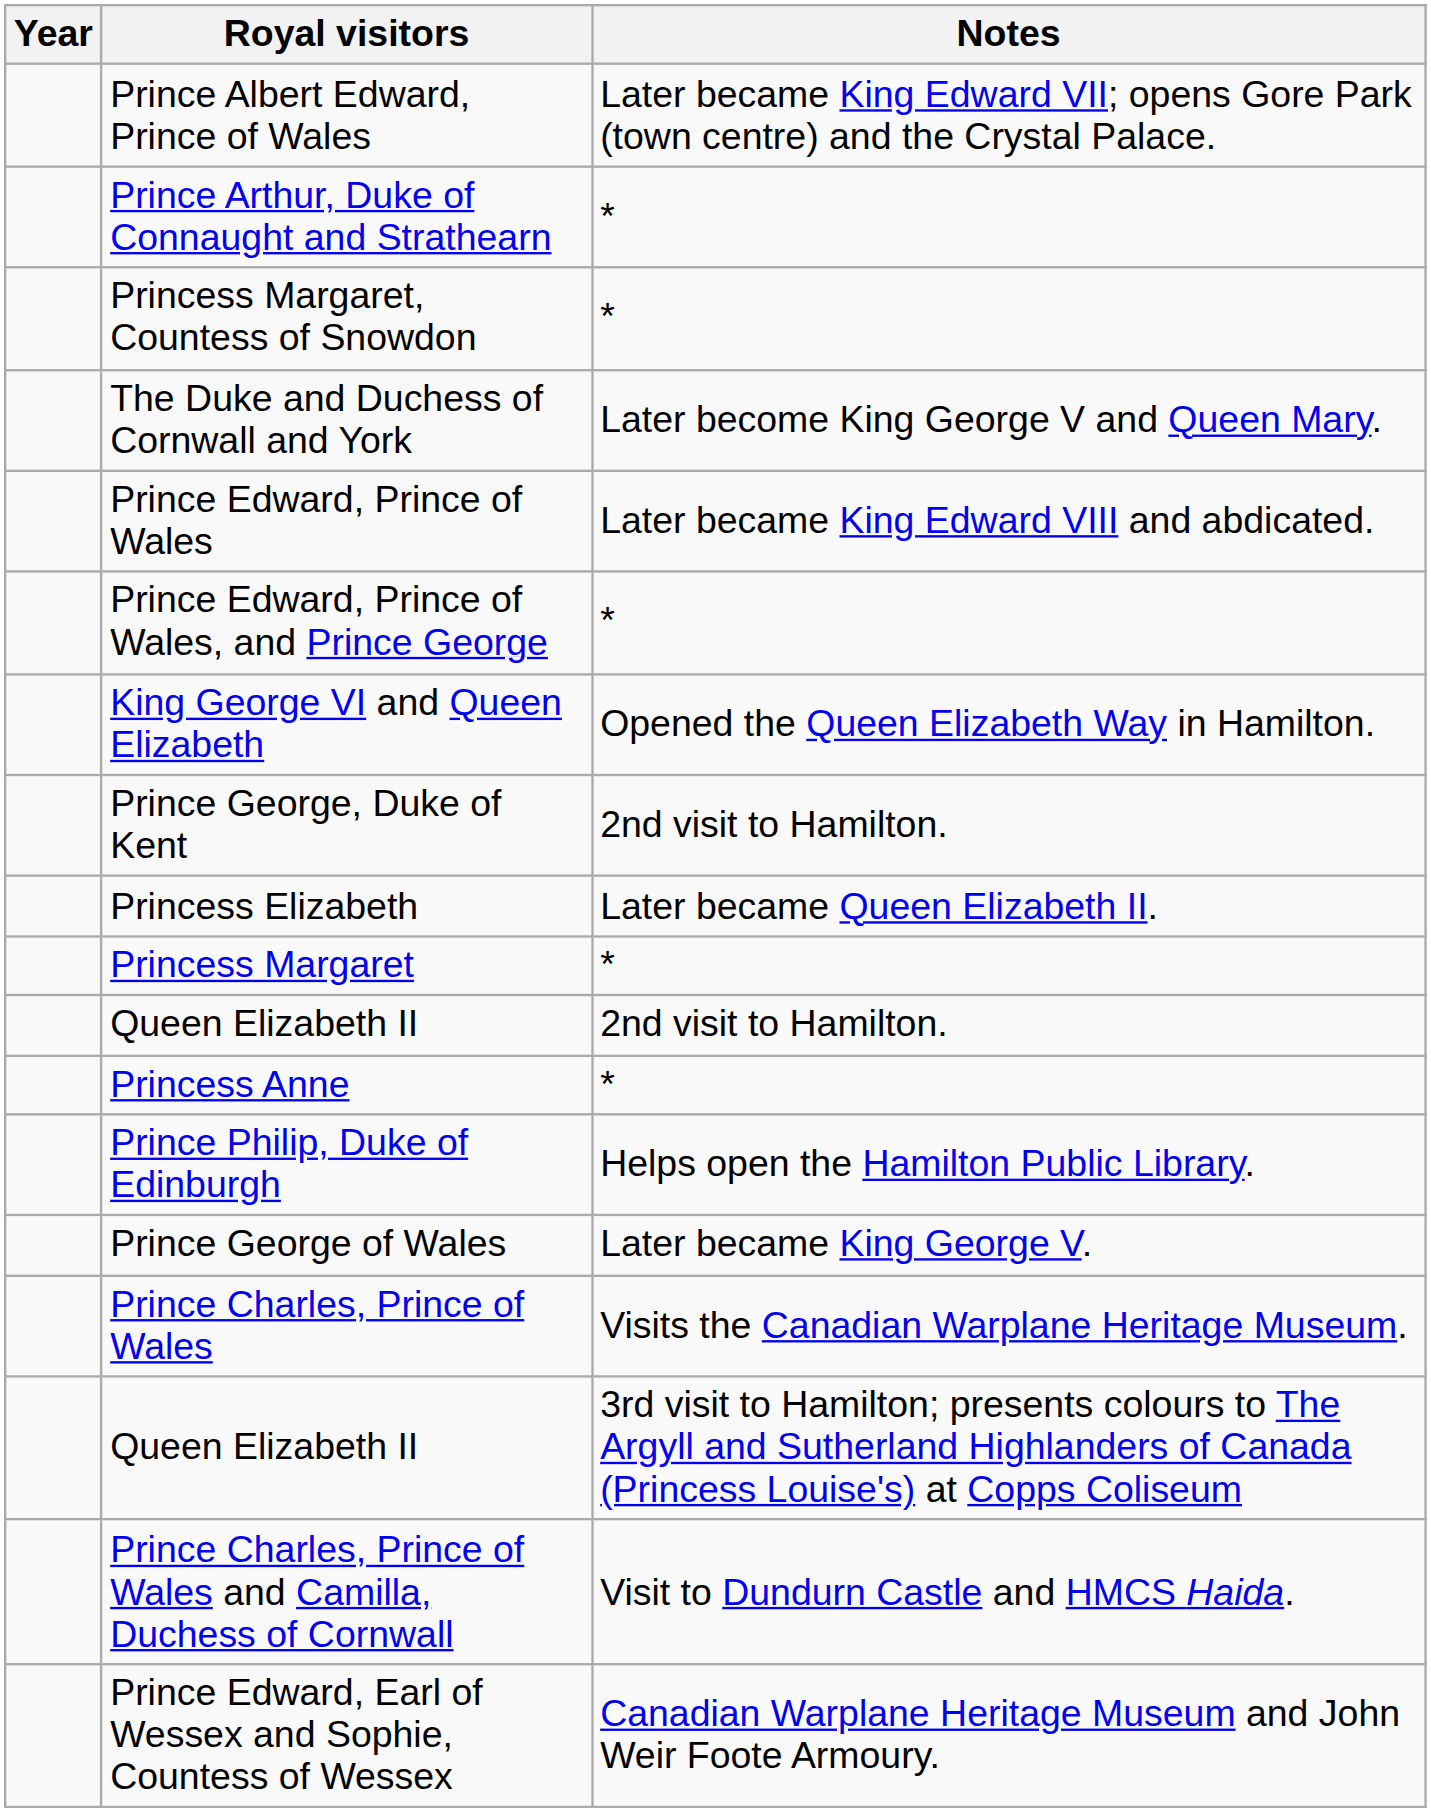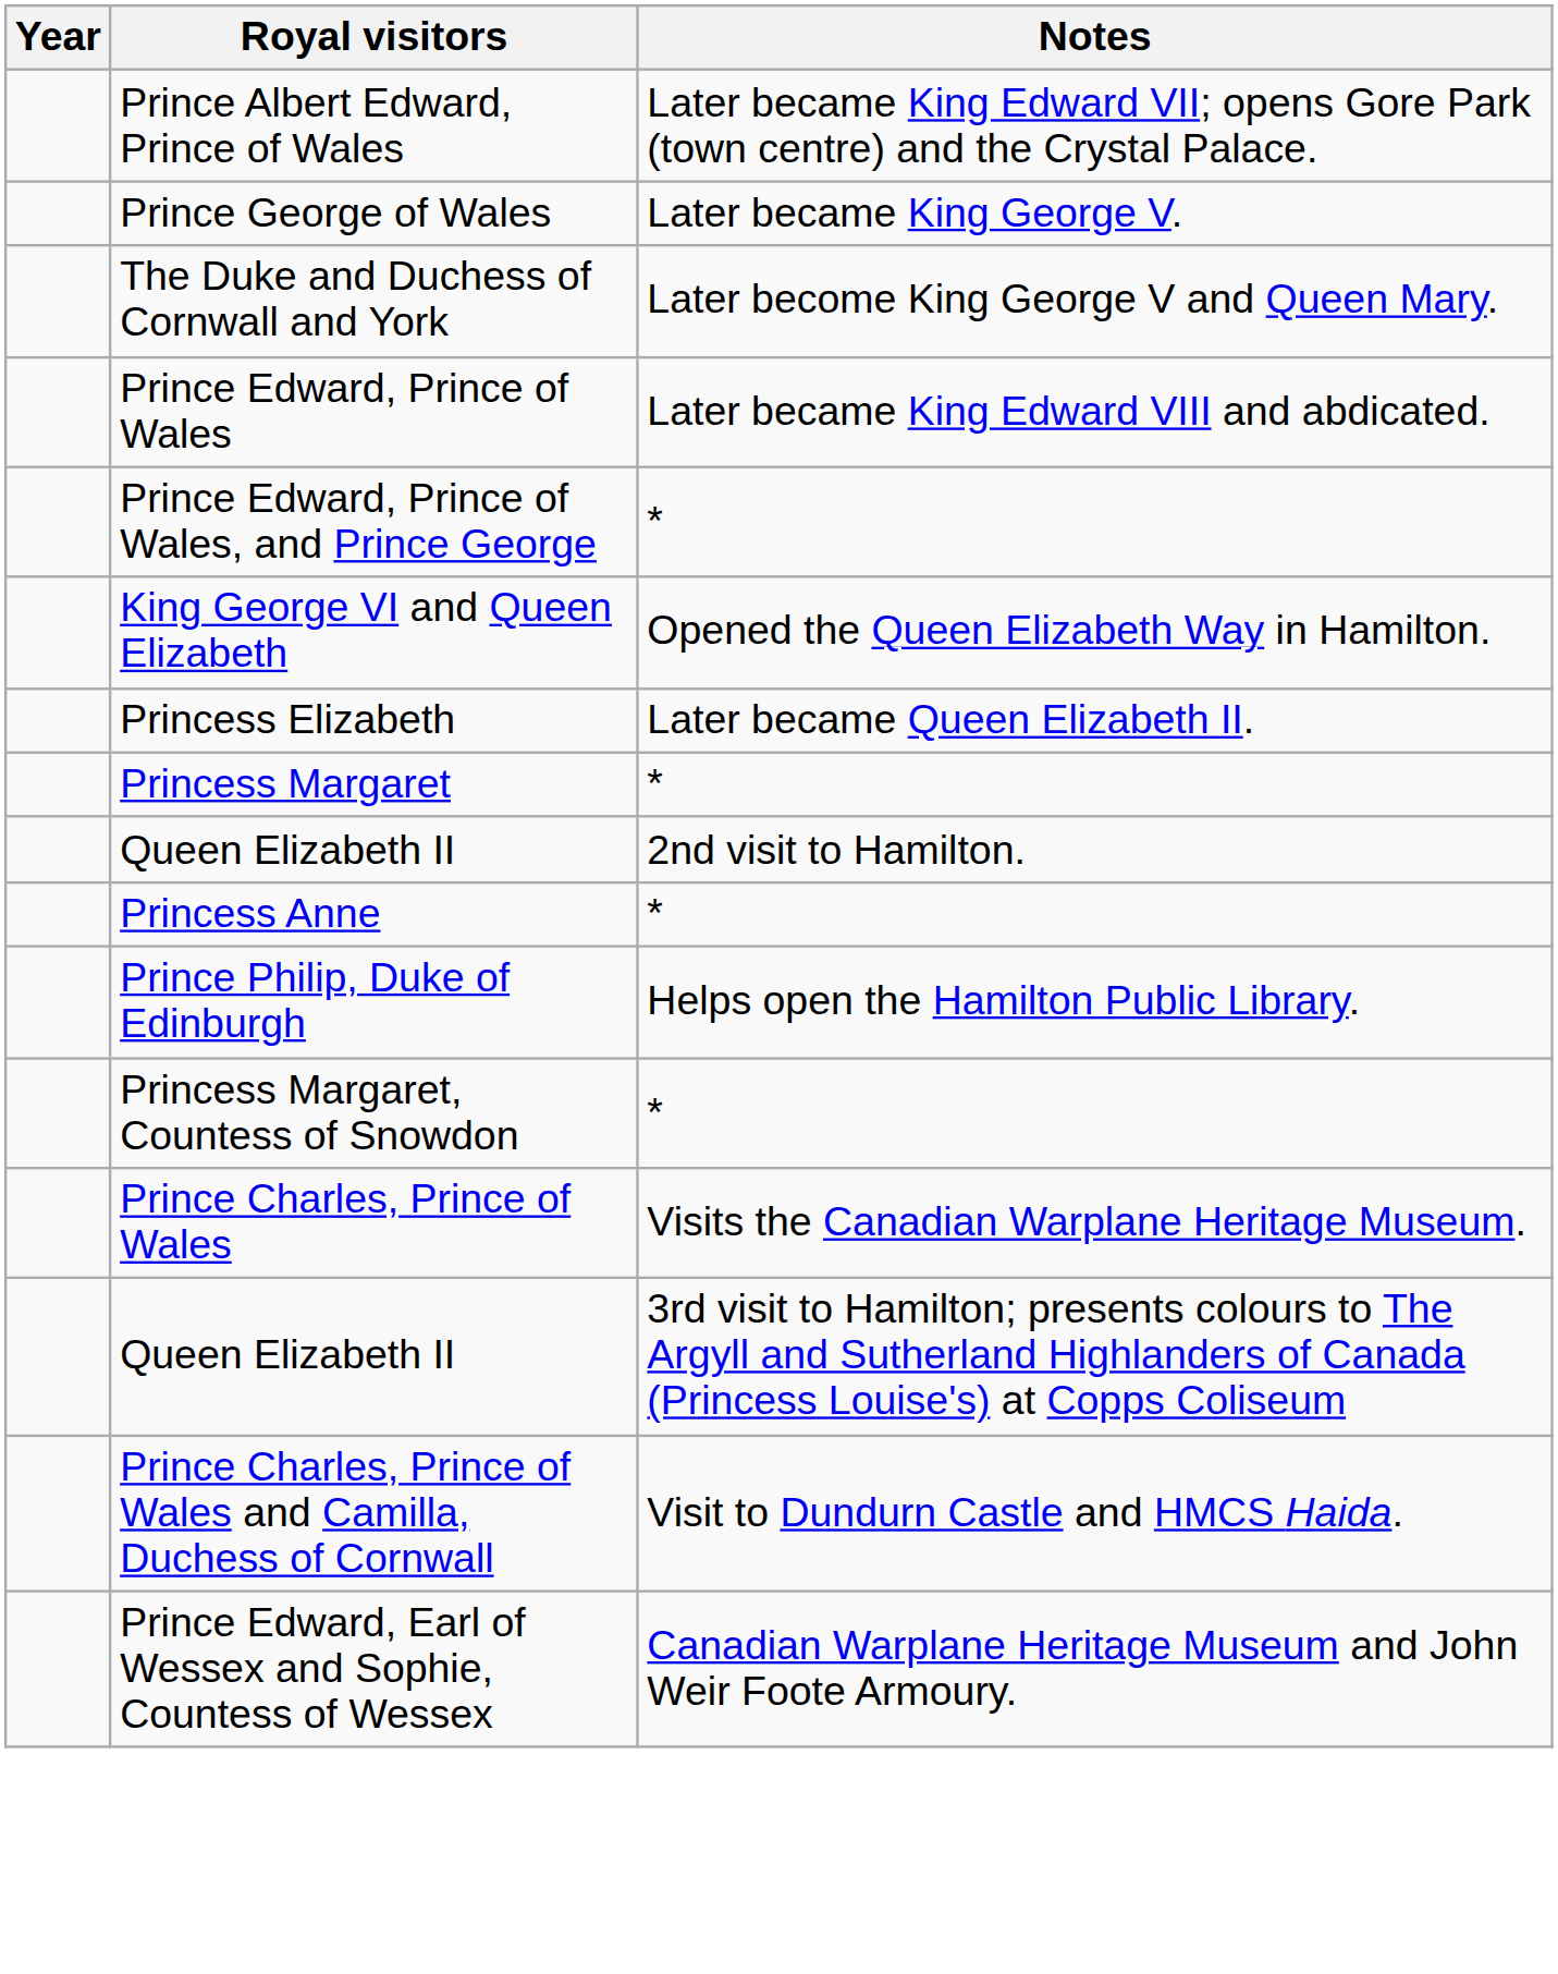 <table class="wikitable">
 <tr>
 <th>Year</th>
 <th>Royal visitors</th>
 <th>Notes</th>
 </tr>
 <tr>
 <td></td>
 <td>Prince Albert Edward, Prince of Wales</td>
 <td>Later became <a href='#'>King Edward VII</a>; opens Gore Park (town centre) and the Crystal Palace.</td>
 </tr>
 <tr>
 <td></td>
-<td><a href='#'>Prince Arthur, Duke of Connaught and Strathearn</a></td>
-<td>*</td>
-</tr>
-<tr>
-<td></td>
-<td>Princess Margaret, Countess of Snowdon</td>
-<td>*</td>
+<td>Prince George of Wales</td>
+<td>Later became <a href='#'>King George V</a>.</td>
 </tr>
 <tr>
 <td></td>
 <td>The Duke and Duchess of Cornwall and York</td>
 <td>Later become King George V and <a href='#'>Queen Mary</a>.</td>
 </tr>
 <tr>
 <td></td>
 <td>Prince Edward, Prince of Wales</td>
 <td>Later became <a href='#'>King Edward VIII</a> and abdicated.</td>
 </tr>
 <tr>
 <td></td>
 <td>Prince Edward, Prince of Wales, and <a href='#'>Prince George</a></td>
 <td>*</td>
 </tr>
 <tr>
 <td></td>
 <td><a href='#'>King George VI</a> and <a href='#'>Queen Elizabeth</a></td>
 <td>Opened the <a href='#'>Queen Elizabeth Way</a> in Hamilton.</td>
-</tr>
-<tr>
-<td></td>
-<td>Prince George, Duke of Kent</td>
-<td>2nd visit to Hamilton.</td>
 </tr>
 <tr>
 <td></td>
 <td>Princess Elizabeth</td>
 <td>Later became <a href='#'>Queen Elizabeth II</a>.</td>
 </tr>
 <tr>
 <td></td>
 <td><a href='#'>Princess Margaret</a></td>
 <td>*</td>
 </tr>
 <tr>
 <td></td>
 <td>Queen Elizabeth II</td>
 <td>2nd visit to Hamilton.</td>
 </tr>
 <tr>
 <td></td>
 <td><a href='#'>Princess Anne</a></td>
 <td>*</td>
 </tr>
 <tr>
 <td></td>
 <td><a href='#'>Prince Philip, Duke of Edinburgh</a></td>
 <td>Helps open the <a href='#'>Hamilton Public Library</a>.</td>
 </tr>
 <tr>
 <td></td>
-<td>Prince George of Wales</td>
-<td>Later became <a href='#'>King George V</a>.</td>
+<td>Princess Margaret, Countess of Snowdon</td>
+<td>*</td>
 </tr>
 <tr>
 <td></td>
 <td><a href='#'>Prince Charles, Prince of Wales</a></td>
 <td>Visits the <a href='#'>Canadian Warplane Heritage Museum</a>.</td>
 </tr>
 <tr>
 <td></td>
 <td>Queen Elizabeth II</td>
 <td>3rd visit to Hamilton; presents colours to <a href='#'>The Argyll and Sutherland Highlanders of Canada (Princess Louise's)</a> at <a href='#'>Copps Coliseum</a></td>
 </tr>
 <tr>
 <td></td>
 <td><a href='#'>Prince Charles, Prince of Wales</a> and <a href='#'>Camilla, Duchess of Cornwall</a></td>
 <td>Visit to <a href='#'>Dundurn Castle</a> and <a href='#'>HMCS <em>Haida</em></a>.</td>
 </tr>
 <tr>
 <td></td>
 <td>Prince Edward, Earl of Wessex and Sophie, Countess of Wessex</td>
 <td><a href='#'>Canadian Warplane Heritage Museum</a> and John Weir Foote Armoury.</td>
 </tr>
 </table>
